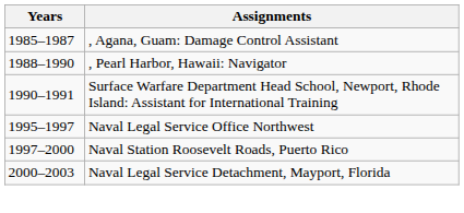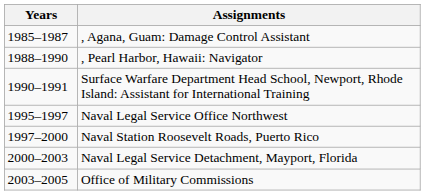 <table class=wikitable>
 <tr>
 <th width=80>Years</th>
 <th width=400>Assignments</th>
 </tr>
 <tr>
 <td>1985–1987</td>
 <td>, Agana, Guam: Damage Control Assistant</td>
 </tr>
 <tr>
 <td>1988–1990</td>
 <td>, Pearl Harbor, Hawaii: Navigator</td>
 </tr>
 <tr>
 <td>1990–1991</td>
 <td>Surface Warfare Department Head School, Newport, Rhode Island: Assistant for International Training</td>
 </tr>
 <tr>
 <td>1995–1997</td>
 <td>Naval Legal Service Office Northwest</td>
 </tr>
 <tr>
 <td>1997–2000</td>
 <td>Naval Station Roosevelt Roads, Puerto Rico</td>
 </tr>
 <tr>
 <td>2000–2003</td>
 <td>Naval Legal Service Detachment, Mayport, Florida</td>
 </tr>
+<tr>
+<td>2003–2005</td>
+<td>Office of Military Commissions</td>
+</tr>
 </table>
